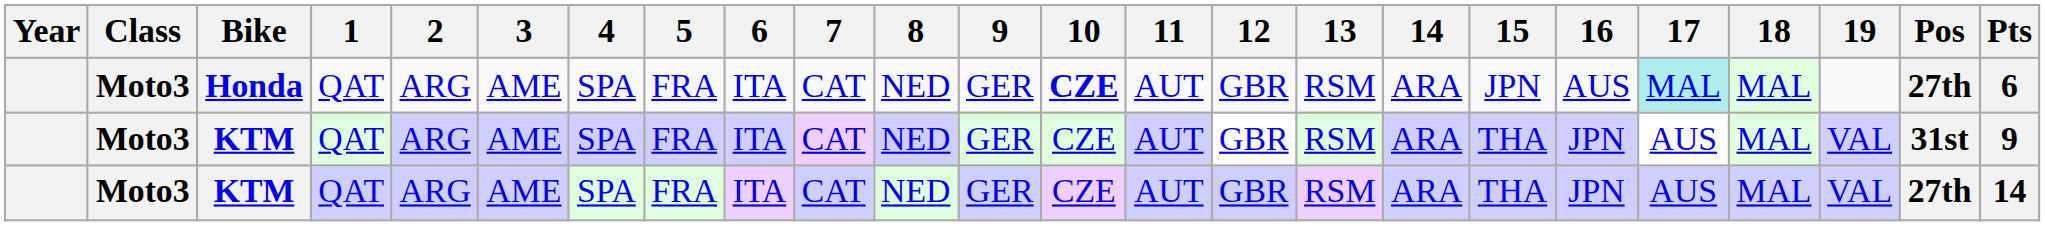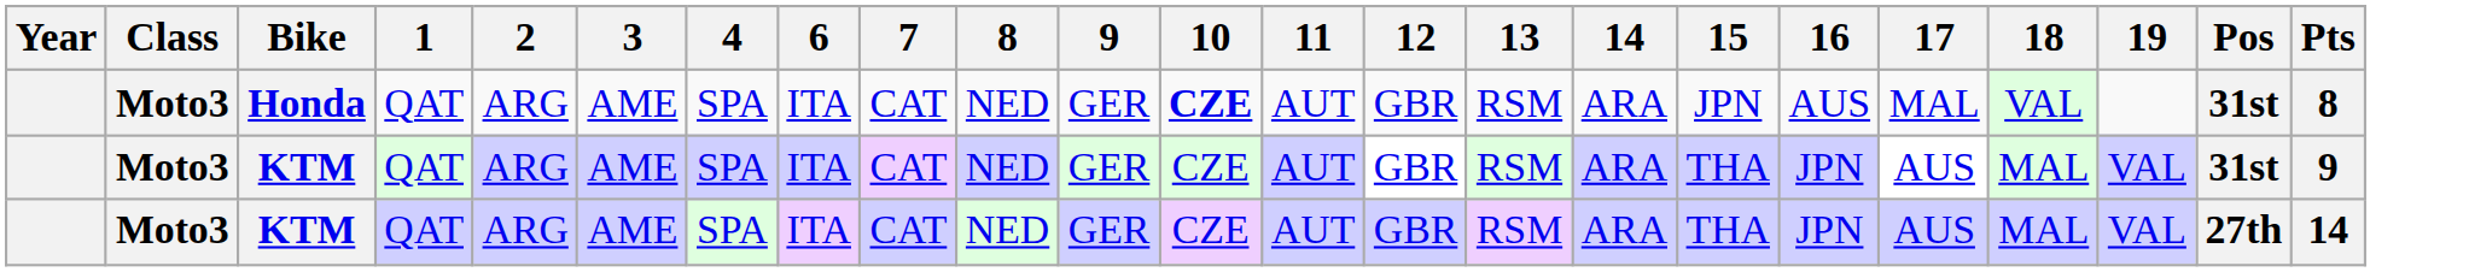 <table class="wikitable" style="text-align:center">
 <tr>
 <th>Year</th>
 <th>Class</th>
 <th>Bike</th>
 <th>1</th>
 <th>2</th>
 <th>3</th>
 <th>4</th>
-<th>5</th>
 <th>6</th>
 <th>7</th>
 <th>8</th>
 <th>9</th>
 <th>10</th>
 <th>11</th>
 <th>12</th>
 <th>13</th>
 <th>14</th>
 <th>15</th>
 <th>16</th>
 <th>17</th>
 <th>18</th>
 <th>19</th>
 <th>Pos</th>
 <th>Pts</th>
 </tr>
 <tr>
 <th></th>
 <th>Moto3</th>
 <th><a href='#'>Honda</a></th>
 <td><a href='#'>QAT</a></td>
 <td><a href='#'>ARG</a></td>
 <td><a href='#'>AME</a></td>
 <td><a href='#'>SPA</a></td>
-<td><a href='#'>FRA</a></td>
 <td><a href='#'>ITA</a></td>
 <td><a href='#'>CAT</a></td>
 <td><a href='#'>NED</a></td>
 <td><a href='#'>GER</a></td>
 <td><strong><a href='#'>CZE</a></strong></td>
 <td><a href='#'>AUT</a></td>
 <td><a href='#'>GBR</a></td>
 <td><a href='#'>RSM</a></td>
 <td><a href='#'>ARA</a></td>
 <td><a href='#'>JPN</a></td>
 <td><a href='#'>AUS</a></td>
-<td style="background: paleturquoise;"><a href='#'>MAL</a></td>
-<td style="background:#DFFFDF;"><a href='#'>MAL</a><br></td>
+<td><a href='#'>MAL</a></td>
+<td style="background:#dfffdf;"><a href='#'>VAL</a><br></td>
 <td></td>
-<th>27th</th>
-<th>6</th>
+<th>31st</th>
+<th>8</th>
 </tr>
 <tr>
 <th></th>
 <th>Moto3</th>
 <th><a href='#'>KTM</a></th>
 <td style="background:#DFFFDF;"><a href='#'>QAT</a><br></td>
 <td style="background:#CFCFFF;"><a href='#'>ARG</a><br></td>
 <td style="background:#CFCFFF;"><a href='#'>AME</a><br></td>
 <td style="background:#CFCFFF;"><a href='#'>SPA</a><br></td>
-<td style="background:#CFCFFF;"><a href='#'>FRA</a><br></td>
 <td style="background:#CFCFFF;"><a href='#'>ITA</a><br></td>
 <td style="background:#EFCFFF;"><a href='#'>CAT</a><br></td>
 <td style="background:#CFCFFF;"><a href='#'>NED</a><br></td>
 <td style="background:#DFFFDF;"><a href='#'>GER</a><br></td>
 <td style="background:#DFFFDF;"><a href='#'>CZE</a><br></td>
 <td style="background:#CFCFFF;"><a href='#'>AUT</a><br></td>
 <td style="background:#FFFFFF;"><a href='#'>GBR</a><br></td>
 <td style="background:#DFFFDF;"><a href='#'>RSM</a><br></td>
 <td style="background:#CFCFFF;"><a href='#'>ARA</a><br></td>
 <td style="background:#CFCFFF;"><a href='#'>THA</a><br></td>
 <td style="background:#CFCFFF;"><a href='#'>JPN</a><br></td>
 <td style="background:#FFFFFF;"><a href='#'>AUS</a><br></td>
 <td style="background:#DFFFDF;"><a href='#'>MAL</a><br></td>
 <td style="background:#CFCFFF;"><a href='#'>VAL</a><br></td>
 <th>31st</th>
 <th>9</th>
 </tr>
 <tr>
 <th></th>
 <th>Moto3</th>
 <th><a href='#'>KTM</a></th>
 <td style="background:#cfcfff;"><a href='#'>QAT</a><br></td>
 <td style="background:#cfcfff;"><a href='#'>ARG</a><br></td>
 <td style="background:#cfcfff;"><a href='#'>AME</a><br></td>
 <td style="background:#dfffdf;"><a href='#'>SPA</a><br></td>
-<td style="background:#dfffdf;"><a href='#'>FRA</a><br></td>
 <td style="background:#efcfff;"><a href='#'>ITA</a><br></td>
 <td style="background:#cfcfff;"><a href='#'>CAT</a><br></td>
 <td style="background:#dfffdf;"><a href='#'>NED</a><br></td>
 <td style="background:#cfcfff;"><a href='#'>GER</a><br></td>
 <td style="background:#efcfff;"><a href='#'>CZE</a><br></td>
 <td style="background:#cfcfff;"><a href='#'>AUT</a><br></td>
 <td style="background:#cfcfff;"><a href='#'>GBR</a><br></td>
 <td style="background:#efcfff;"><a href='#'>RSM</a><br></td>
 <td style="background:#cfcfff;"><a href='#'>ARA</a><br></td>
 <td style="background:#cfcfff;"><a href='#'>THA</a><br></td>
 <td style="background:#cfcfff;"><a href='#'>JPN</a><br></td>
 <td style="background:#cfcfff;"><a href='#'>AUS</a><br></td>
 <td style="background:#cfcfff;"><a href='#'>MAL</a><br></td>
 <td style="background:#cfcfff;"><a href='#'>VAL</a><br></td>
 <th>27th</th>
 <th>14</th>
 </tr>
 </table>
